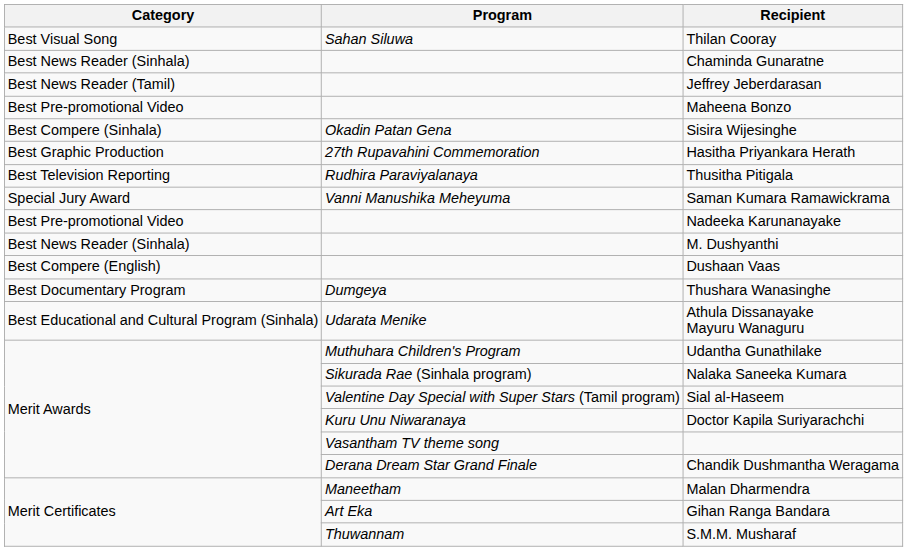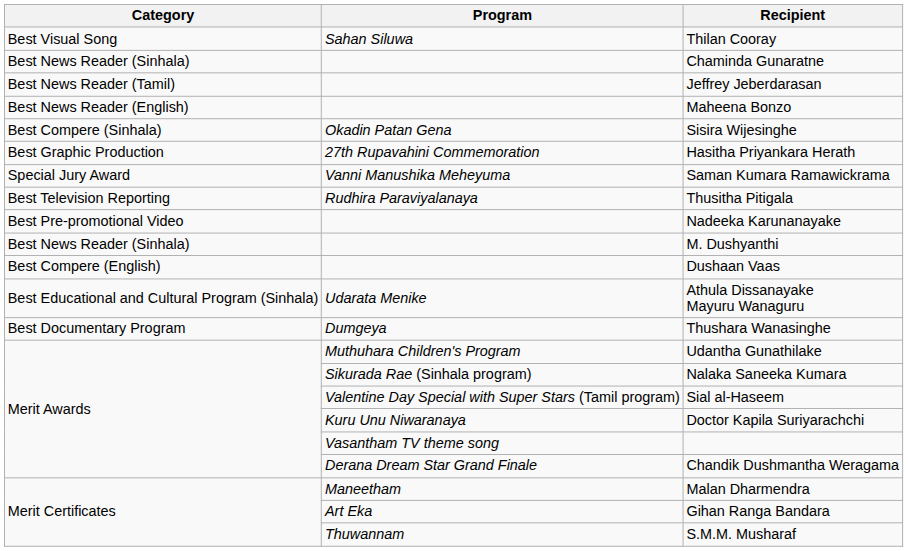 <table class="wikitable plainrowheaders sortable">
 <tr>
 <th scope="col">Category</th>
 <th scope="col">Program</th>
 <th scope="col">Recipient</th>
 </tr>
 <tr>
 <td>Best Visual Song</td>
 <td><em>Sahan Siluwa</em></td>
 <td>Thilan Cooray</td>
 </tr>
 <tr>
 <td>Best News Reader (Sinhala)</td>
 <td></td>
 <td>Chaminda Gunaratne</td>
 </tr>
 <tr>
 <td>Best News Reader (Tamil)</td>
 <td></td>
 <td>Jeffrey Jeberdarasan</td>
 </tr>
 <tr>
-<td>Best Pre-promotional Video</td>
+<td>Best News Reader (English)</td>
 <td></td>
 <td>Maheena Bonzo</td>
 </tr>
 <tr>
 <td>Best Compere (Sinhala)</td>
 <td><em>Okadin Patan Gena</em></td>
 <td>Sisira Wijesinghe</td>
 </tr>
 <tr>
 <td>Best Graphic Production</td>
 <td><em>27th Rupavahini Commemoration</em></td>
 <td>Hasitha Priyankara Herath</td>
 </tr>
 <tr>
+<td>Special Jury Award</td>
+<td><em>Vanni Manushika Meheyuma</em></td>
+<td>Saman Kumara Ramawickrama</td>
+</tr>
+<tr>
 <td>Best Television Reporting</td>
 <td><em>Rudhira Paraviyalanaya</em></td>
 <td>Thusitha Pitigala</td>
-</tr>
-<tr>
-<td>Special Jury Award</td>
-<td><em>Vanni Manushika Meheyuma</em></td>
-<td>Saman Kumara Ramawickrama</td>
 </tr>
 <tr>
 <td>Best Pre-promotional Video</td>
 <td></td>
 <td>Nadeeka Karunanayake</td>
 </tr>
 <tr>
 <td>Best News Reader (Sinhala)</td>
 <td></td>
 <td>M. Dushyanthi</td>
 </tr>
 <tr>
 <td>Best Compere (English)</td>
 <td></td>
 <td>Dushaan Vaas</td>
 </tr>
 <tr>
+<td>Best Educational and Cultural Program (Sinhala)</td>
+<td><em>Udarata Menike</em></td>
+<td>Athula Dissanayake <br> Mayuru Wanaguru</td>
+</tr>
+<tr>
 <td>Best Documentary Program</td>
 <td><em>Dumgeya</em></td>
 <td>Thushara Wanasinghe</td>
-</tr>
-<tr>
-<td>Best Educational and Cultural Program (Sinhala)</td>
-<td><em>Udarata Menike</em></td>
-<td>Athula Dissanayake <br> Mayuru Wanaguru</td>
 </tr>
 <tr>
 <td rowspan=6>Merit Awards</td>
 <td><em>Muthuhara Children's Program</em></td>
 <td>Udantha Gunathilake</td>
 </tr>
 <tr>
 <td><em>Sikurada Rae</em> (Sinhala program)</td>
 <td>Nalaka Saneeka Kumara</td>
 </tr>
 <tr>
 <td><em>Valentine Day Special with Super Stars</em> (Tamil program)</td>
 <td>Sial al-Haseem</td>
 </tr>
 <tr>
 <td><em>Kuru Unu Niwaranaya</em></td>
 <td>Doctor Kapila Suriyarachchi</td>
 </tr>
 <tr>
 <td><em>Vasantham TV theme song</em></td>
 <td></td>
 </tr>
 <tr>
 <td><em>Derana Dream Star Grand Finale</em></td>
 <td>Chandik Dushmantha Weragama</td>
 </tr>
 <tr>
 <td rowspan=3>Merit Certificates</td>
 <td><em>Maneetham</em></td>
 <td>Malan Dharmendra</td>
 </tr>
 <tr>
 <td><em>Art Eka</em></td>
 <td>Gihan Ranga Bandara</td>
 </tr>
 <tr>
 <td><em>Thuwannam</em></td>
 <td>S.M.M. Musharaf</td>
 </tr>
 </table>
